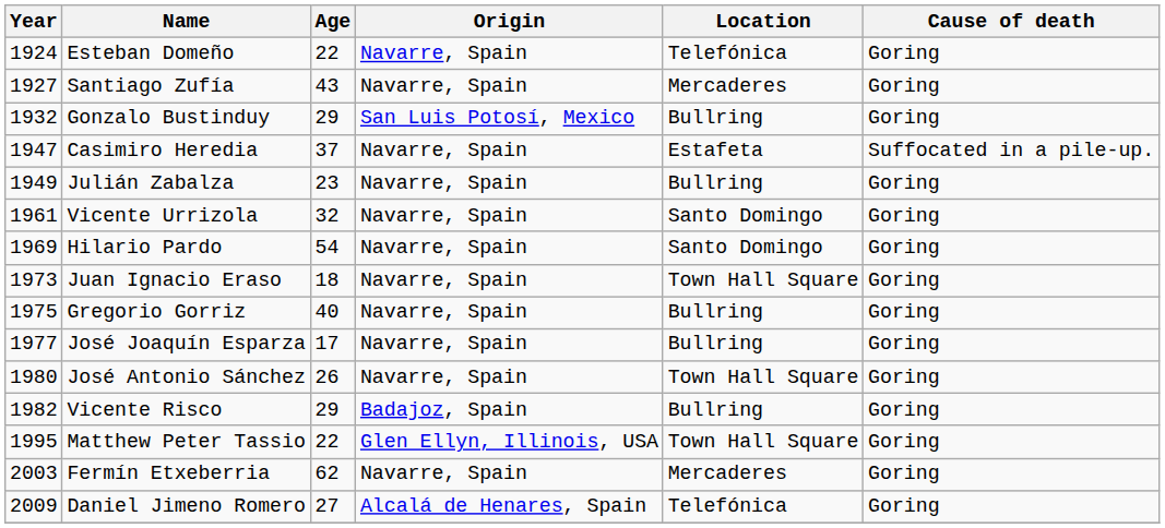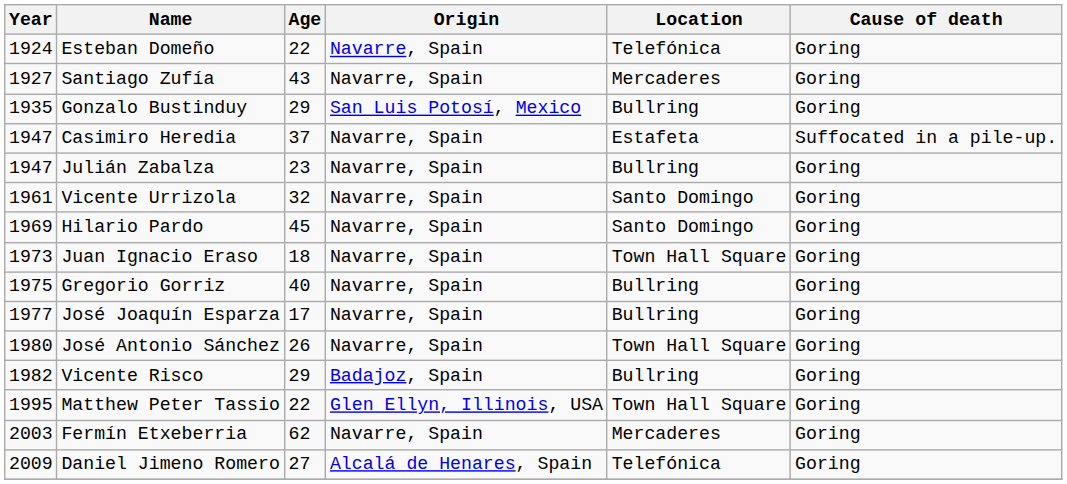 <table class="wikitable">
 <tr>
 <th>Year</th>
 <th>Name</th>
 <th>Age</th>
 <th>Origin</th>
 <th>Location</th>
 <th>Cause of death</th>
 </tr>
 <tr>
 <td>1924</td>
 <td>Esteban Domeño</td>
 <td>22</td>
 <td><a href='#'>Navarre</a>, Spain</td>
 <td>Telefónica</td>
 <td>Goring</td>
 </tr>
 <tr>
 <td>1927</td>
 <td>Santiago Zufía</td>
 <td>43</td>
 <td>Navarre, Spain</td>
 <td>Mercaderes</td>
 <td>Goring</td>
 </tr>
 <tr>
-<td>1932</td>
+<td>1935</td>
 <td>Gonzalo Bustinduy</td>
 <td>29</td>
 <td><a href='#'>San Luis Potosí</a>, <a href='#'>Mexico</a></td>
 <td>Bullring</td>
 <td>Goring</td>
 </tr>
 <tr>
 <td>1947</td>
 <td>Casimiro Heredia</td>
 <td>37</td>
 <td>Navarre, Spain</td>
 <td>Estafeta</td>
 <td>Suffocated in a pile-up.</td>
 </tr>
 <tr>
-<td>1949</td>
+<td>1947</td>
 <td>Julián Zabalza</td>
 <td>23</td>
 <td>Navarre, Spain</td>
 <td>Bullring</td>
 <td>Goring</td>
 </tr>
 <tr>
 <td>1961</td>
 <td>Vicente Urrizola</td>
 <td>32</td>
 <td>Navarre, Spain</td>
 <td>Santo Domingo</td>
 <td>Goring</td>
 </tr>
 <tr>
 <td>1969</td>
 <td>Hilario Pardo</td>
-<td>54</td>
+<td>45</td>
 <td>Navarre, Spain</td>
 <td>Santo Domingo</td>
 <td>Goring</td>
 </tr>
 <tr>
 <td>1973</td>
 <td>Juan Ignacio Eraso</td>
 <td>18</td>
 <td>Navarre, Spain</td>
 <td>Town Hall Square</td>
 <td>Goring</td>
 </tr>
 <tr>
 <td>1975</td>
 <td>Gregorio Gorriz</td>
 <td>40</td>
 <td>Navarre, Spain</td>
 <td>Bullring</td>
 <td>Goring</td>
 </tr>
 <tr>
 <td>1977</td>
 <td>José Joaquín Esparza</td>
 <td>17</td>
 <td>Navarre, Spain</td>
 <td>Bullring</td>
 <td>Goring</td>
 </tr>
 <tr>
 <td>1980</td>
 <td>José Antonio Sánchez</td>
 <td>26</td>
 <td>Navarre, Spain</td>
 <td>Town Hall Square</td>
 <td>Goring</td>
 </tr>
 <tr>
 <td>1982</td>
 <td>Vicente Risco</td>
 <td>29</td>
 <td><a href='#'>Badajoz</a>, Spain</td>
 <td>Bullring</td>
 <td>Goring</td>
 </tr>
 <tr>
 <td>1995</td>
 <td>Matthew Peter Tassio</td>
 <td>22</td>
 <td><a href='#'>Glen Ellyn, Illinois</a>, USA</td>
 <td>Town Hall Square</td>
 <td>Goring</td>
 </tr>
 <tr>
 <td>2003</td>
 <td>Fermín Etxeberria</td>
 <td>62</td>
 <td>Navarre, Spain</td>
 <td>Mercaderes</td>
 <td>Goring</td>
 </tr>
 <tr>
 <td>2009</td>
 <td>Daniel Jimeno Romero</td>
 <td>27</td>
 <td><a href='#'>Alcalá de Henares</a>, Spain</td>
 <td>Telefónica</td>
 <td>Goring</td>
 </tr>
 <tr>
 </tr>
 </table>
